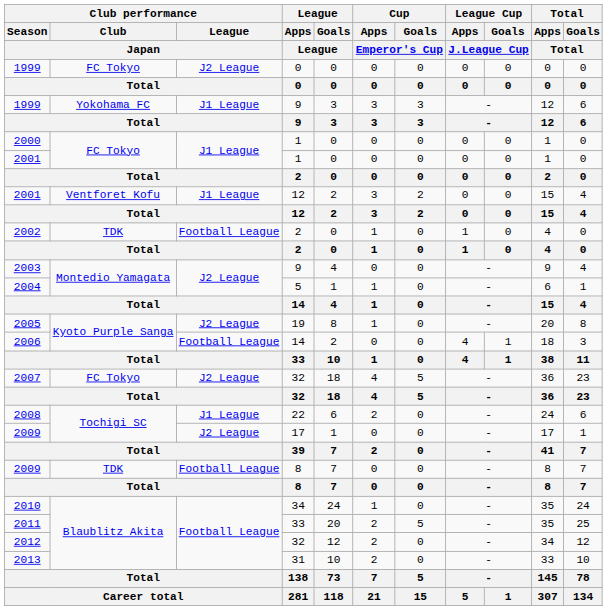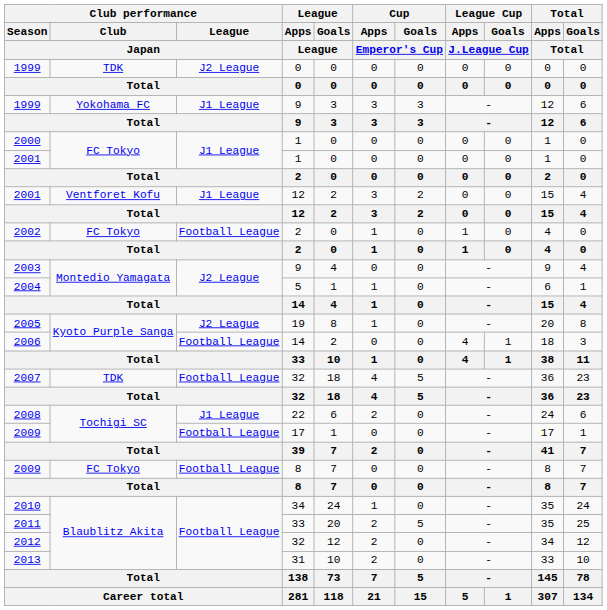 <table class="wikitable" style="text-align:center">
 <tr>
 <th colspan=3>Club performance</th>
 <th colspan=2>League</th>
 <th colspan=2>Cup</th>
 <th colspan=2>League Cup</th>
 <th colspan=2>Total</th>
 </tr>
 <tr>
 <th>Season</th>
 <th>Club</th>
 <th>League</th>
 <th>Apps</th>
 <th>Goals</th>
 <th>Apps</th>
 <th>Goals</th>
 <th>Apps</th>
 <th>Goals</th>
 <th>Apps</th>
 <th>Goals</th>
 </tr>
 <tr>
 <th colspan=3>Japan</th>
 <th colspan=2>League</th>
 <th colspan=2><a href='#'>Emperor's Cup</a></th>
 <th colspan=2><a href='#'>J.League Cup</a></th>
 <th colspan=2>Total</th>
 </tr>
 <tr>
 <td><a href='#'>1999</a></td>
-<td><a href='#'>FC Tokyo</a></td>
+<td><a href='#'>TDK</a></td>
 <td><a href='#'>J2 League</a></td>
 <td>0</td>
 <td>0</td>
 <td>0</td>
 <td>0</td>
 <td>0</td>
 <td>0</td>
 <td>0</td>
 <td>0</td>
 </tr>
 <tr>
 <th colspan="3">Total</th>
 <th>0</th>
 <th>0</th>
 <th>0</th>
 <th>0</th>
 <th>0</th>
 <th>0</th>
 <th>0</th>
 <th>0</th>
 </tr>
 <tr>
 <td><a href='#'>1999</a></td>
 <td><a href='#'>Yokohama FC</a></td>
 <td><a href='#'>J1 League</a></td>
 <td>9</td>
 <td>3</td>
 <td>3</td>
 <td>3</td>
 <td colspan="2">-</td>
 <td>12</td>
 <td>6</td>
 </tr>
 <tr>
 <th colspan="3">Total</th>
 <th>9</th>
 <th>3</th>
 <th>3</th>
 <th>3</th>
 <th colspan="2">-</th>
 <th>12</th>
 <th>6</th>
 </tr>
 <tr>
 <td><a href='#'>2000</a></td>
 <td rowspan="2"><a href='#'>FC Tokyo</a></td>
 <td rowspan="2"><a href='#'>J1 League</a></td>
 <td>1</td>
 <td>0</td>
 <td>0</td>
 <td>0</td>
 <td>0</td>
 <td>0</td>
 <td>1</td>
 <td>0</td>
 </tr>
 <tr>
 <td><a href='#'>2001</a></td>
 <td>1</td>
 <td>0</td>
 <td>0</td>
 <td>0</td>
 <td>0</td>
 <td>0</td>
 <td>1</td>
 <td>0</td>
 </tr>
 <tr>
 <th colspan="3">Total</th>
 <th>2</th>
 <th>0</th>
 <th>0</th>
 <th>0</th>
 <th>0</th>
 <th>0</th>
 <th>2</th>
 <th>0</th>
 </tr>
 <tr>
 <td><a href='#'>2001</a></td>
 <td><a href='#'>Ventforet Kofu</a></td>
 <td><a href='#'>J1 League</a></td>
 <td>12</td>
 <td>2</td>
 <td>3</td>
 <td>2</td>
 <td>0</td>
 <td>0</td>
 <td>15</td>
 <td>4</td>
 </tr>
 <tr>
 <th colspan="3">Total</th>
 <th>12</th>
 <th>2</th>
 <th>3</th>
 <th>2</th>
 <th>0</th>
 <th>0</th>
 <th>15</th>
 <th>4</th>
 </tr>
 <tr>
 <td><a href='#'>2002</a></td>
-<td><a href='#'>TDK</a></td>
+<td><a href='#'>FC Tokyo</a></td>
 <td><a href='#'>Football League</a></td>
 <td>2</td>
 <td>0</td>
 <td>1</td>
 <td>0</td>
 <td>1</td>
 <td>0</td>
 <td>4</td>
 <td>0</td>
 </tr>
 <tr>
 <th colspan="3">Total</th>
 <th>2</th>
 <th>0</th>
 <th>1</th>
 <th>0</th>
 <th>1</th>
 <th>0</th>
 <th>4</th>
 <th>0</th>
 </tr>
 <tr>
 <td><a href='#'>2003</a></td>
 <td rowspan="2"><a href='#'>Montedio Yamagata</a></td>
 <td rowspan="2"><a href='#'>J2 League</a></td>
 <td>9</td>
 <td>4</td>
 <td>0</td>
 <td>0</td>
 <td colspan="2">-</td>
 <td>9</td>
 <td>4</td>
 </tr>
 <tr>
 <td><a href='#'>2004</a></td>
 <td>5</td>
 <td>1</td>
 <td>1</td>
 <td>0</td>
 <td colspan="2">-</td>
 <td>6</td>
 <td>1</td>
 </tr>
 <tr>
 <th colspan="3">Total</th>
 <th>14</th>
 <th>4</th>
 <th>1</th>
 <th>0</th>
 <th colspan="2">-</th>
 <th>15</th>
 <th>4</th>
 </tr>
 <tr>
 <td><a href='#'>2005</a></td>
 <td rowspan="2"><a href='#'>Kyoto Purple Sanga</a></td>
 <td><a href='#'>J2 League</a></td>
 <td>19</td>
 <td>8</td>
 <td>1</td>
 <td>0</td>
 <td colspan="2">-</td>
 <td>20</td>
 <td>8</td>
 </tr>
 <tr>
 <td><a href='#'>2006</a></td>
 <td><a href='#'>Football League</a></td>
 <td>14</td>
 <td>2</td>
 <td>0</td>
 <td>0</td>
 <td>4</td>
 <td>1</td>
 <td>18</td>
 <td>3</td>
 </tr>
 <tr>
 <th colspan="3">Total</th>
 <th>33</th>
 <th>10</th>
 <th>1</th>
 <th>0</th>
 <th>4</th>
 <th>1</th>
 <th>38</th>
 <th>11</th>
 </tr>
 <tr>
 <td><a href='#'>2007</a></td>
-<td><a href='#'>FC Tokyo</a></td>
-<td><a href='#'>J2 League</a></td>
+<td><a href='#'>TDK</a></td>
+<td><a href='#'>Football League</a></td>
 <td>32</td>
 <td>18</td>
 <td>4</td>
 <td>5</td>
 <td colspan="2">-</td>
 <td>36</td>
 <td>23</td>
 </tr>
 <tr>
 <th colspan="3">Total</th>
 <th>32</th>
 <th>18</th>
 <th>4</th>
 <th>5</th>
 <th colspan="2">-</th>
 <th>36</th>
 <th>23</th>
 </tr>
 <tr>
 <td><a href='#'>2008</a></td>
 <td rowspan="2"><a href='#'>Tochigi SC</a></td>
 <td><a href='#'>J1 League</a></td>
 <td>22</td>
 <td>6</td>
 <td>2</td>
 <td>0</td>
 <td colspan="2">-</td>
 <td>24</td>
 <td>6</td>
 </tr>
 <tr>
 <td><a href='#'>2009</a></td>
-<td><a href='#'>J2 League</a></td>
+<td><a href='#'>Football League</a></td>
 <td>17</td>
 <td>1</td>
 <td>0</td>
 <td>0</td>
 <td colspan="2">-</td>
 <td>17</td>
 <td>1</td>
 </tr>
 <tr>
 <th colspan="3">Total</th>
 <th>39</th>
 <th>7</th>
 <th>2</th>
 <th>0</th>
 <th colspan="2">-</th>
 <th>41</th>
 <th>7</th>
 </tr>
 <tr>
 <td><a href='#'>2009</a></td>
-<td><a href='#'>TDK</a></td>
+<td><a href='#'>FC Tokyo</a></td>
 <td><a href='#'>Football League</a></td>
 <td>8</td>
 <td>7</td>
 <td>0</td>
 <td>0</td>
 <td colspan="2">-</td>
 <td>8</td>
 <td>7</td>
 </tr>
 <tr>
 <th colspan="3">Total</th>
 <th>8</th>
 <th>7</th>
 <th>0</th>
 <th>0</th>
 <th colspan="2">-</th>
 <th>8</th>
 <th>7</th>
 </tr>
 <tr>
 <td><a href='#'>2010</a></td>
 <td rowspan="4"><a href='#'>Blaublitz Akita</a></td>
 <td rowspan="4"><a href='#'>Football League</a></td>
 <td>34</td>
 <td>24</td>
 <td>1</td>
 <td>0</td>
 <td colspan="2">-</td>
 <td>35</td>
 <td>24</td>
 </tr>
 <tr>
 <td><a href='#'>2011</a></td>
 <td>33</td>
 <td>20</td>
 <td>2</td>
 <td>5</td>
 <td colspan="2">-</td>
 <td>35</td>
 <td>25</td>
 </tr>
 <tr>
 <td><a href='#'>2012</a></td>
 <td>32</td>
 <td>12</td>
 <td>2</td>
 <td>0</td>
 <td colspan="2">-</td>
 <td>34</td>
 <td>12</td>
 </tr>
 <tr>
 <td><a href='#'>2013</a></td>
 <td>31</td>
 <td>10</td>
 <td>2</td>
 <td>0</td>
 <td colspan="2">-</td>
 <td>33</td>
 <td>10</td>
 </tr>
 <tr>
 <th colspan="3">Total</th>
 <th>138</th>
 <th>73</th>
 <th>7</th>
 <th>5</th>
 <th colspan="2">-</th>
 <th>145</th>
 <th>78</th>
 </tr>
 <tr>
 <th colspan=3>Career total</th>
 <th>281</th>
 <th>118</th>
 <th>21</th>
 <th>15</th>
 <th>5</th>
 <th>1</th>
 <th>307</th>
 <th>134</th>
 </tr>
 </table>
